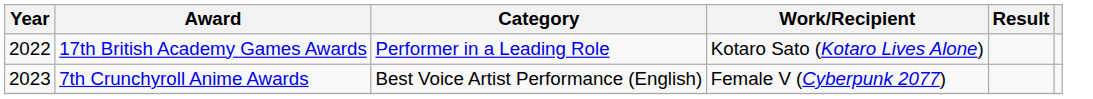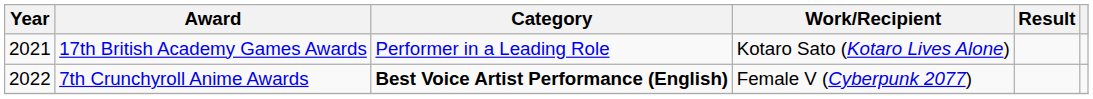 <table class="wikitable sortable plainrowheaders">
 <tr>
 <th scope="col">Year</th>
 <th scope="col">Award</th>
 <th scope="col">Category</th>
 <th scope="col">Work/Recipient</th>
 <th scope="col">Result</th>
 <th scope="col" class="unsortable"></th>
 </tr>
 <tr>
-<td>2022</td>
+<td>2021</td>
 <td><a href='#'>17th British Academy Games Awards</a></td>
 <td><a href='#'>Performer in a Leading Role</a></td>
 <td>Kotaro Sato (<em><a href='#'>Kotaro Lives Alone</a></em>)</td>
 <td></td>
 <td align="center"></td>
 </tr>
 <tr>
-<td>2023</td>
+<td>2022</td>
 <td><a href='#'>7th Crunchyroll Anime Awards</a></td>
-<td>Best Voice Artist Performance (English)</td>
+<td><strong>Best Voice Artist Performance (English)</strong></td>
 <td>Female V (<em><a href='#'>Cyberpunk 2077</a></em>)</td>
 <td></td>
 <td align="center"></td>
 </tr>
 <tr>
 </tr>
 </table>
